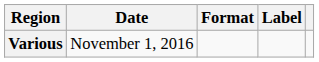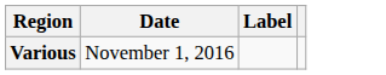 <table class="wikitable plainrowheaders">
 <tr>
 <th scope="col">Region</th>
 <th scope="col">Date</th>
-<th scope="col">Format</th>
 <th scope="col">Label</th>
 <th scope="col"></th>
 </tr>
 <tr>
 <th scope="row">Various</th>
 <td>November 1, 2016</td>
-<td></td>
 <td scope="row"></td>
 <td align="center"></td>
 </tr>
 </table>
